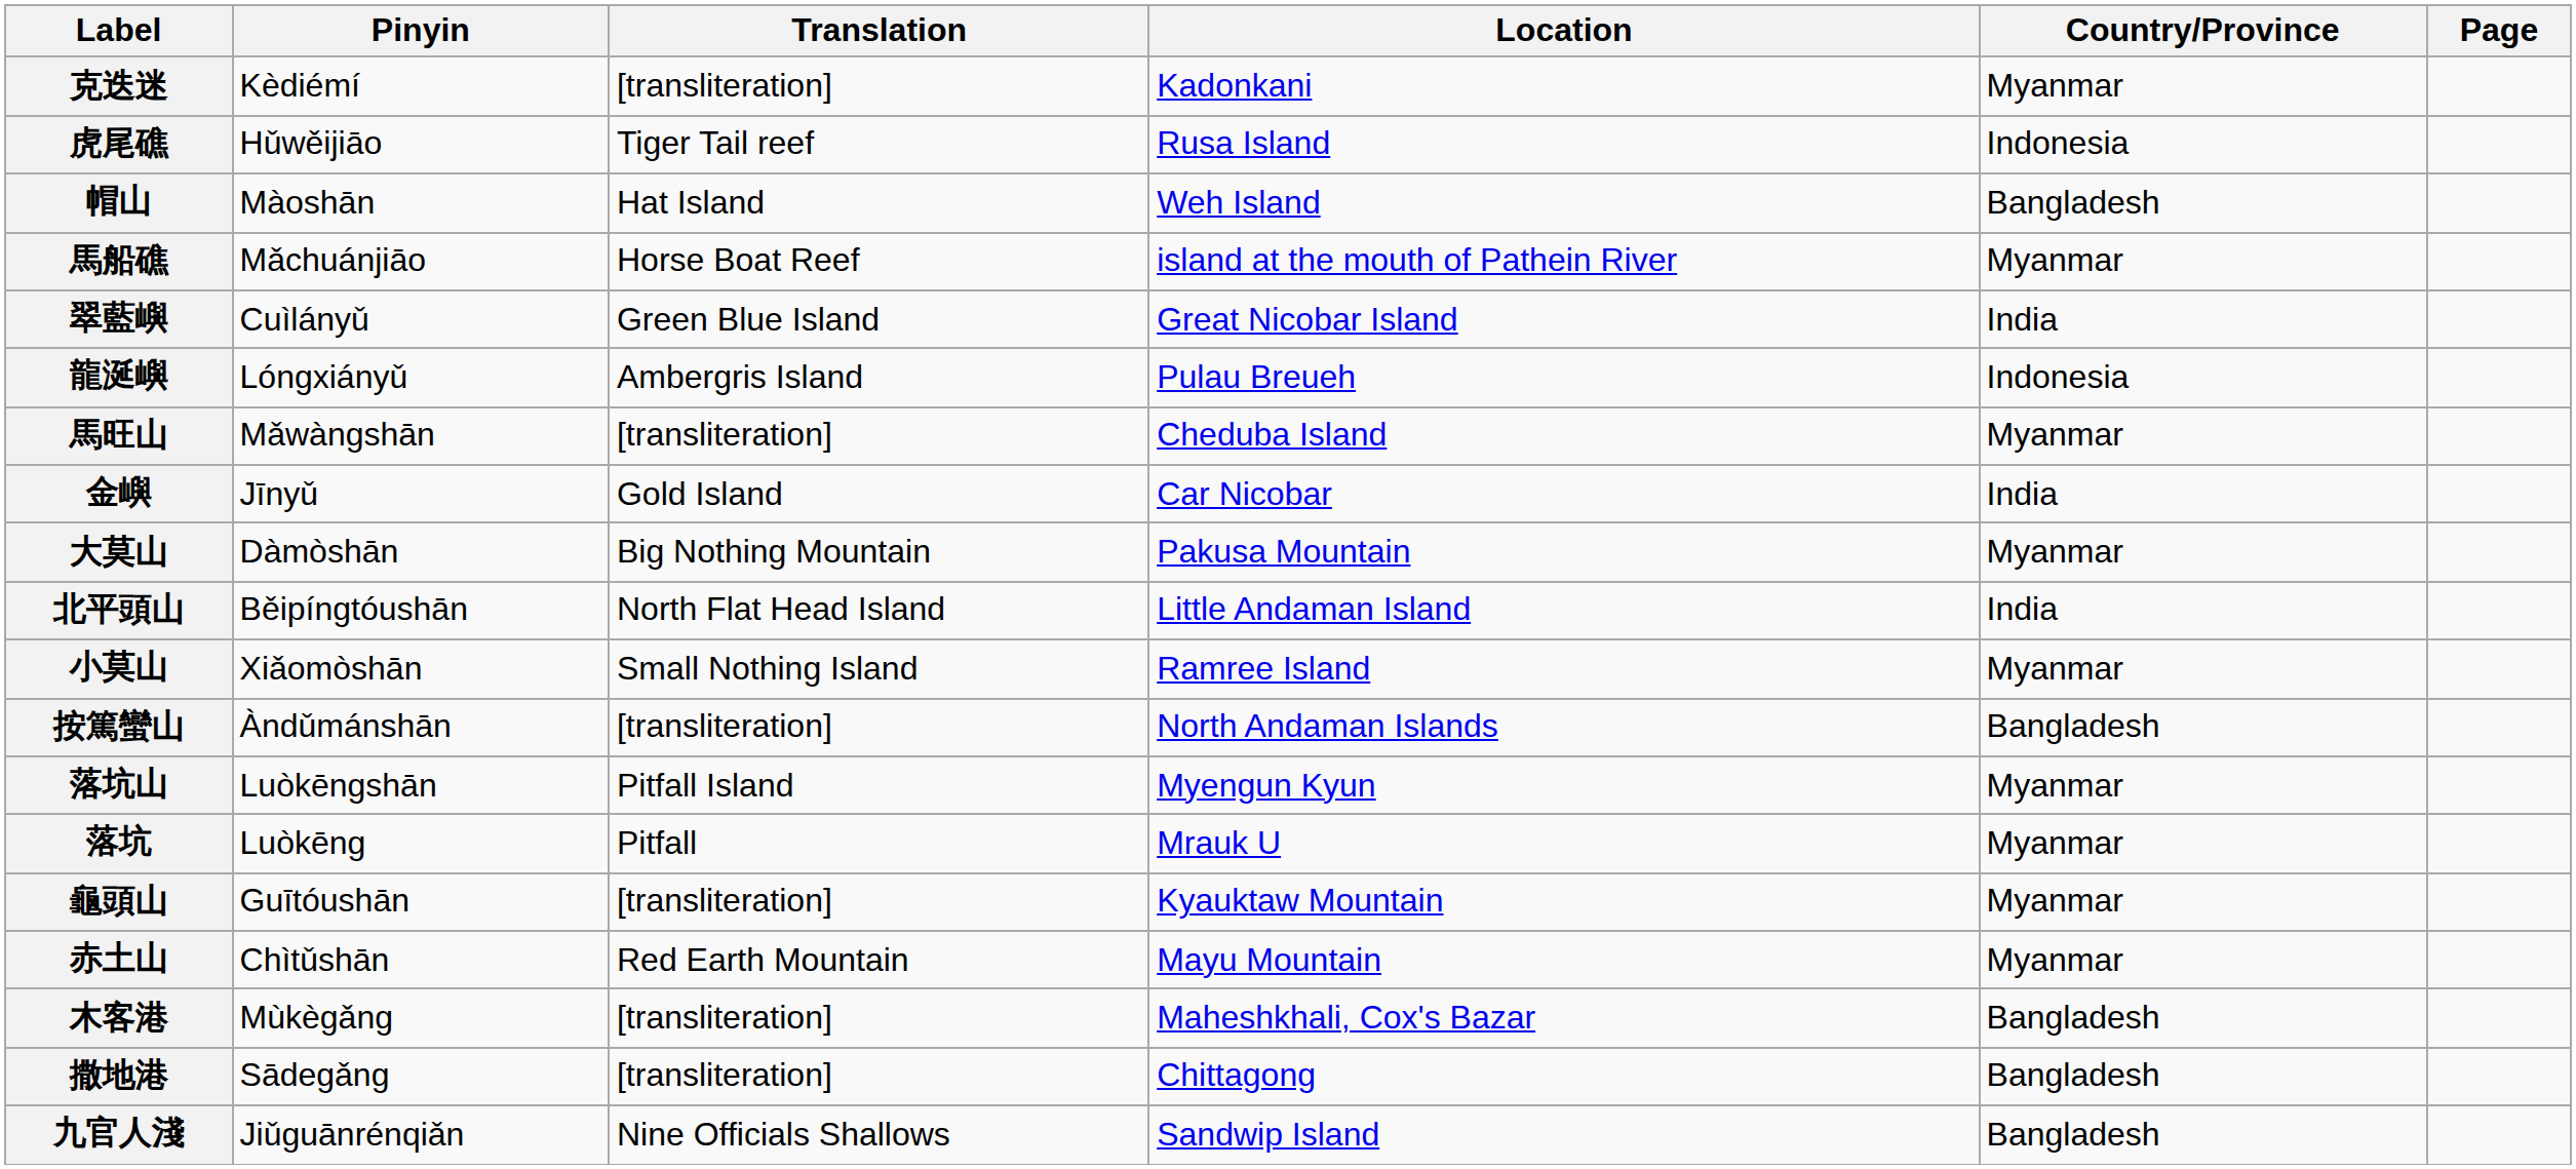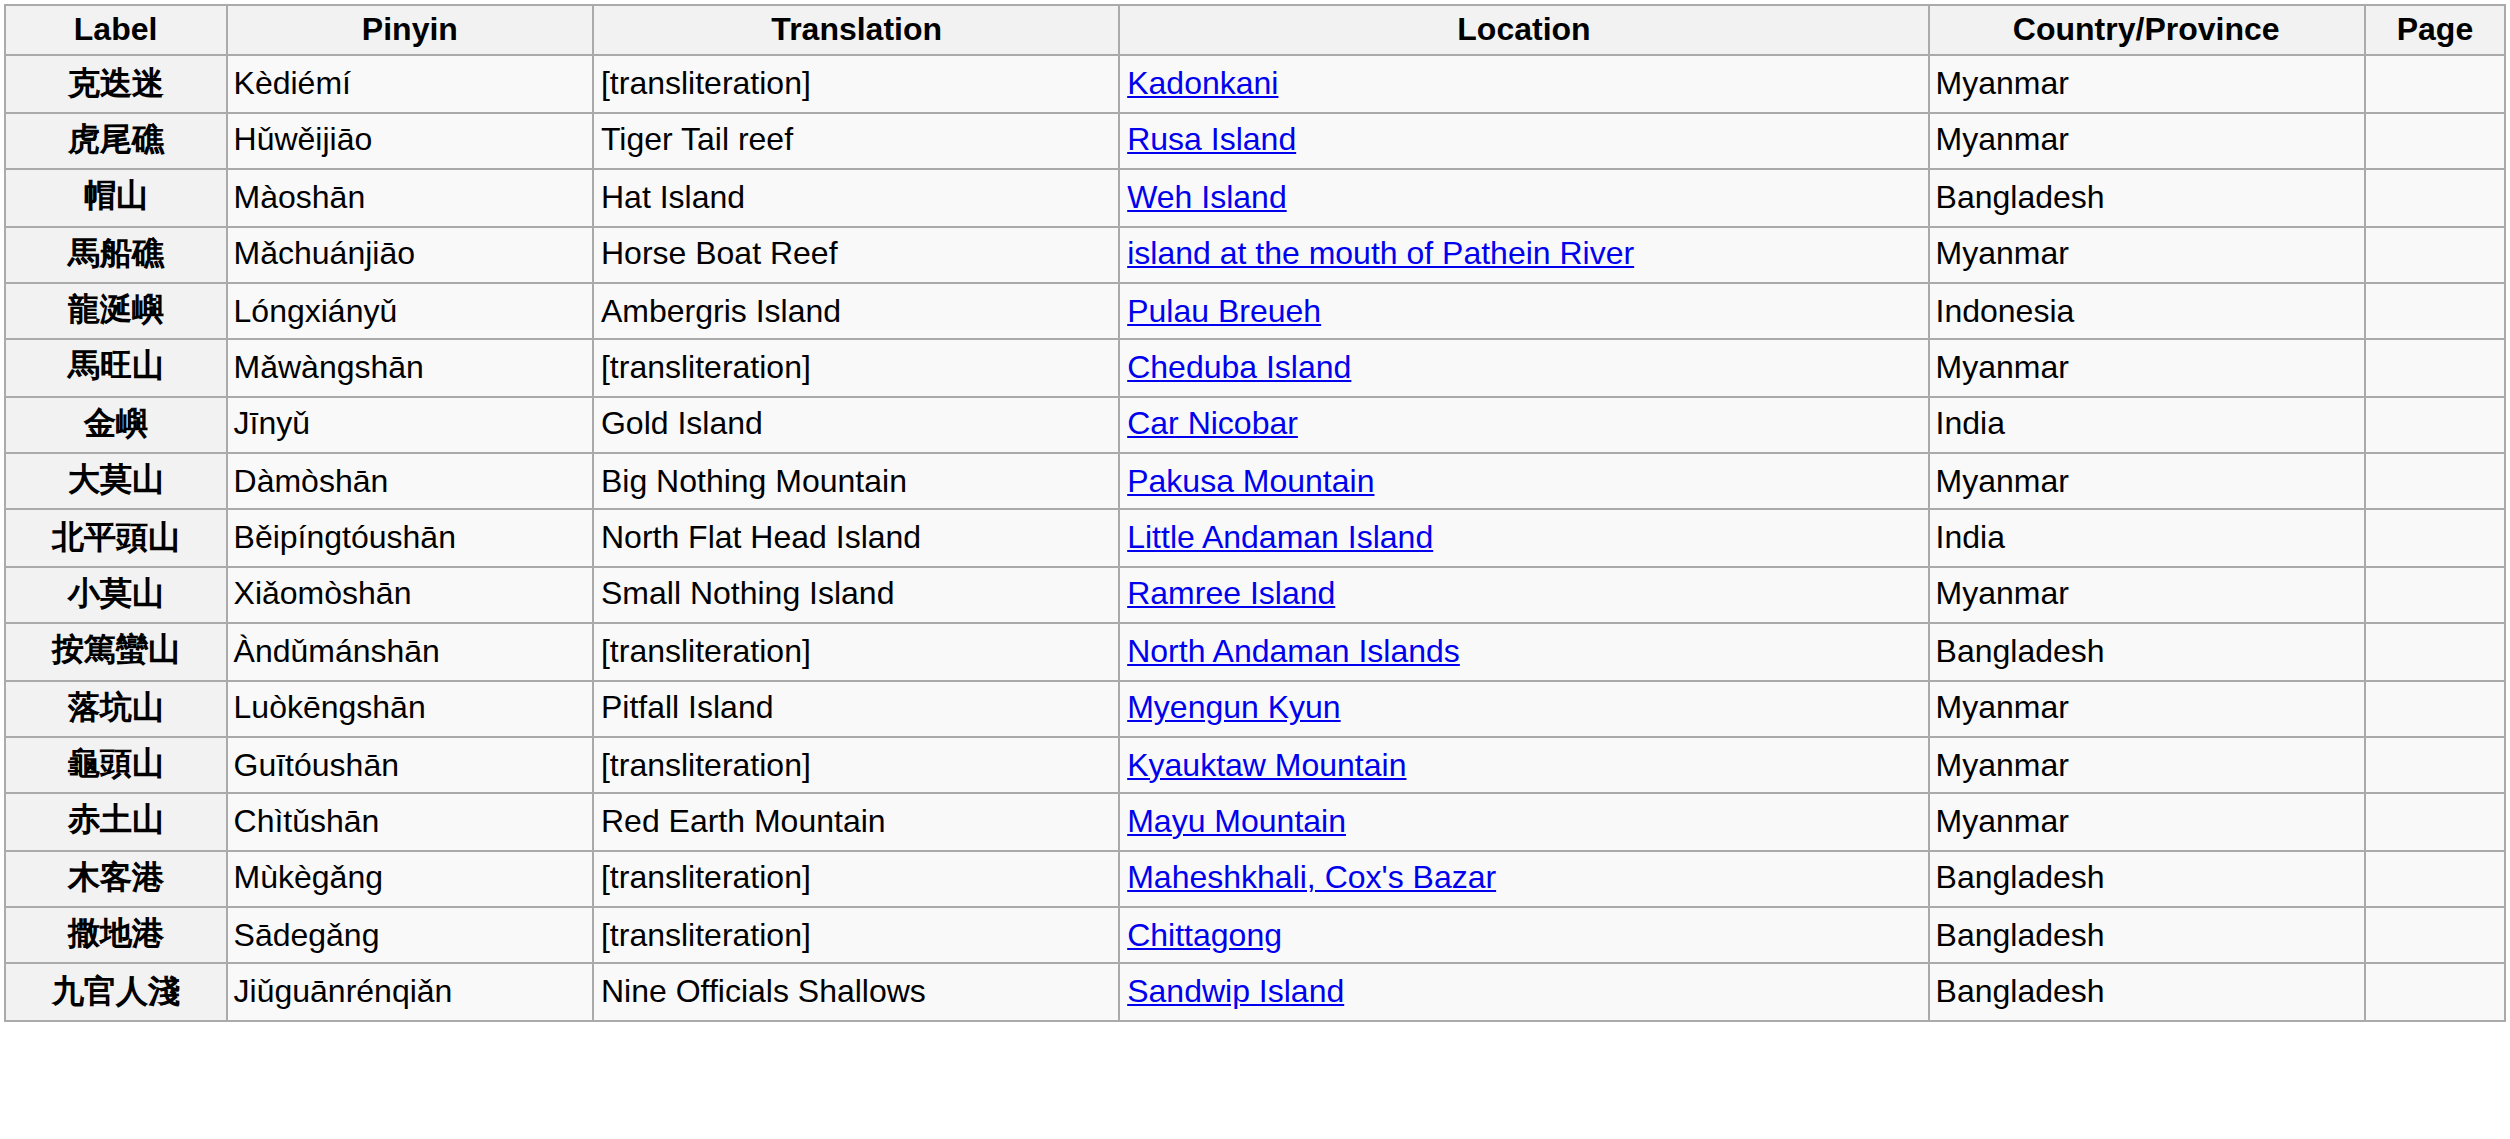 <table class="wikitable plainrowheaders" style="width:99%">
 <tr>
 <th scope="col">Label</th>
 <th scope="col">Pinyin</th>
 <th scope="col">Translation</th>
 <th scope="col">Location</th>
 <th scope="col">Country/Province</th>
 <th scope="col">Page</th>
 </tr>
 <tr>
 <th>克迭迷</th>
 <td>Kèdiémí</td>
 <td style="text-align:left">[transliteration]</td>
 <td><a href='#'>Kadonkani</a></td>
 <td>Myanmar</td>
 <td></td>
 </tr>
 <tr>
 <th>虎尾礁</th>
 <td>Hǔwěijiāo</td>
 <td style="text-align:left">Tiger Tail reef</td>
 <td><a href='#'>Rusa Island</a></td>
-<td>Indonesia</td>
+<td>Myanmar</td>
 <td></td>
 </tr>
 <tr>
 <th>帽山</th>
 <td>Màoshān</td>
 <td style="text-align:left">Hat Island</td>
 <td><a href='#'>Weh Island</a></td>
 <td>Bangladesh</td>
 <td></td>
 </tr>
 <tr>
 <th>馬船礁</th>
 <td>Mǎchuánjiāo</td>
 <td style="text-align:left">Horse Boat Reef</td>
 <td><a href='#'>island at the mouth of Pathein River</a></td>
 <td>Myanmar</td>
-<td></td>
-</tr>
-<tr>
-<th>翠藍嶼</th>
-<td>Cuìlányǔ</td>
-<td style="text-align:left">Green Blue Island</td>
-<td><a href='#'>Great Nicobar Island</a></td>
-<td>India</td>
 <td></td>
 </tr>
 <tr>
 <th>龍涎嶼</th>
 <td>Lóngxiányǔ</td>
 <td style="text-align:left">Ambergris Island</td>
 <td><a href='#'>Pulau Breueh</a></td>
 <td>Indonesia</td>
 <td></td>
 </tr>
 <tr>
 <th>馬旺山</th>
 <td>Mǎwàngshān</td>
 <td style="text-align:left">[transliteration]</td>
 <td><a href='#'>Cheduba Island</a></td>
 <td>Myanmar</td>
 <td></td>
 </tr>
 <tr>
 <th>金嶼</th>
 <td>Jīnyǔ</td>
 <td style="text-align:left">Gold Island</td>
 <td><a href='#'>Car Nicobar</a></td>
 <td>India</td>
 <td></td>
 </tr>
 <tr>
 <th>大莫山</th>
 <td>Dàmòshān</td>
 <td style="text-align:left">Big Nothing Mountain</td>
 <td><a href='#'>Pakusa Mountain</a></td>
 <td>Myanmar</td>
 <td></td>
 </tr>
 <tr>
 <th>北平頭山</th>
 <td>Běipíngtóushān</td>
 <td style="text-align:left">North Flat Head Island</td>
 <td><a href='#'>Little Andaman Island</a></td>
 <td>India</td>
 <td></td>
 </tr>
 <tr>
 <th>小莫山</th>
 <td>Xiǎomòshān</td>
 <td style="text-align:left">Small Nothing Island</td>
 <td><a href='#'>Ramree Island</a></td>
 <td>Myanmar</td>
 <td></td>
 </tr>
 <tr>
 <th>按篤蠻山</th>
 <td>Àndǔmánshān</td>
 <td style="text-align:left">[transliteration]</td>
 <td><a href='#'>North Andaman Islands</a></td>
 <td>Bangladesh</td>
 <td></td>
 </tr>
 <tr>
 <th>落坑山</th>
 <td>Luòkēngshān</td>
 <td style="text-align:left">Pitfall Island</td>
 <td><a href='#'>Myengun Kyun</a></td>
 <td>Myanmar</td>
 <td></td>
 </tr>
 <tr>
-<th>落坑</th>
-<td>Luòkēng</td>
-<td style="text-align:left">Pitfall</td>
-<td><a href='#'>Mrauk U</a></td>
-<td>Myanmar</td>
-<td></td>
-</tr>
-<tr>
 <th>龜頭山</th>
 <td>Guītóushān</td>
 <td style="text-align:left">[transliteration]</td>
 <td><a href='#'>Kyauktaw Mountain</a></td>
 <td>Myanmar</td>
 <td></td>
 </tr>
 <tr>
 <th>赤土山</th>
 <td>Chìtǔshān</td>
 <td style="text-align:left">Red Earth Mountain</td>
 <td><a href='#'>Mayu Mountain</a></td>
 <td>Myanmar</td>
 <td></td>
 </tr>
 <tr>
 <th>木客港</th>
 <td>Mùkègǎng</td>
 <td style="text-align:left">[transliteration]</td>
 <td><a href='#'>Maheshkhali, Cox's Bazar</a></td>
 <td>Bangladesh</td>
 <td></td>
 </tr>
 <tr>
 <th>撒地港</th>
 <td>Sādegǎng</td>
 <td style="text-align:left">[transliteration]</td>
 <td><a href='#'>Chittagong</a></td>
 <td>Bangladesh</td>
 <td></td>
 </tr>
 <tr>
 <th>九官人淺</th>
 <td>Jiǔguānrénqiǎn</td>
 <td style="text-align:left">Nine Officials Shallows</td>
 <td><a href='#'>Sandwip Island</a></td>
 <td>Bangladesh</td>
 <td></td>
 </tr>
 </table>
